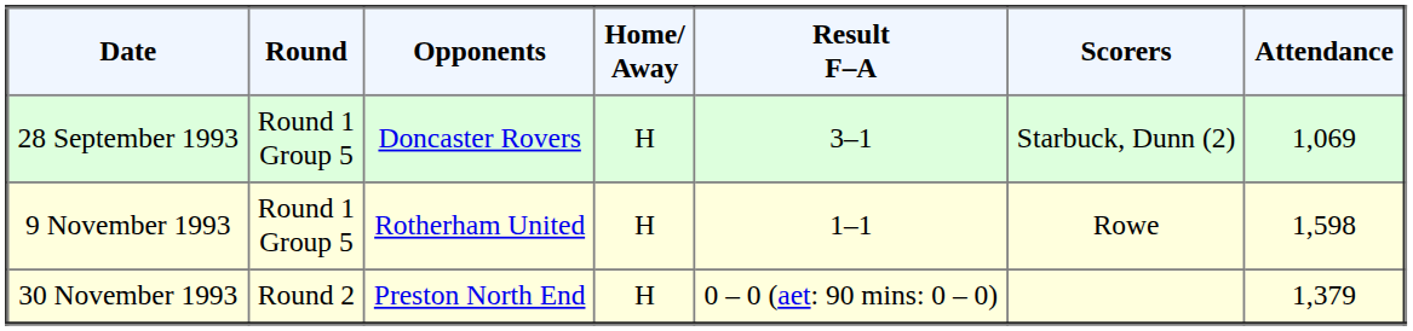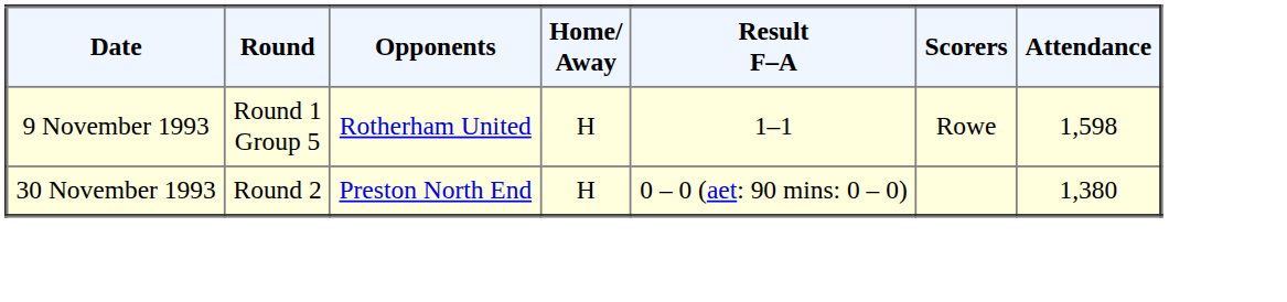 <table border="2" cellpadding="4" style="border-collapse:collapse; text-align:center; font-size:smaller;">
 <tr style="background:#f0f6ff;">
 <th><strong>Date</strong></th>
 <th><strong>Round</strong></th>
 <th><strong>Opponents</strong></th>
 <th><strong>Home/<br>Away</strong></th>
 <th><strong>Result<br>F–A</strong></th>
 <th><strong>Scorers</strong></th>
 <th><strong>Attendance</strong></th>
-</tr>
-<tr bgcolor="#ddffdd">
-<td>28 September 1993</td>
-<td>Round 1<br>Group 5</td>
-<td><a href='#'>Doncaster Rovers</a></td>
-<td>H</td>
-<td>3–1</td>
-<td>Starbuck, Dunn (2)</td>
-<td>1,069</td>
 </tr>
 <tr bgcolor="#ffffdd">
 <td>9 November 1993</td>
 <td>Round 1<br>Group 5</td>
 <td><a href='#'>Rotherham United</a></td>
 <td>H</td>
 <td>1–1</td>
 <td>Rowe</td>
 <td>1,598</td>
 </tr>
 <tr bgcolor="#ffffdd">
 <td>30 November 1993</td>
 <td>Round 2</td>
 <td><a href='#'>Preston North End</a></td>
 <td>H</td>
 <td>0 – 0 (<a href='#'>aet</a>: 90 mins: 0 – 0)</td>
 <td></td>
-<td>1,379</td>
+<td>1,380</td>
 </tr>
 </table>
